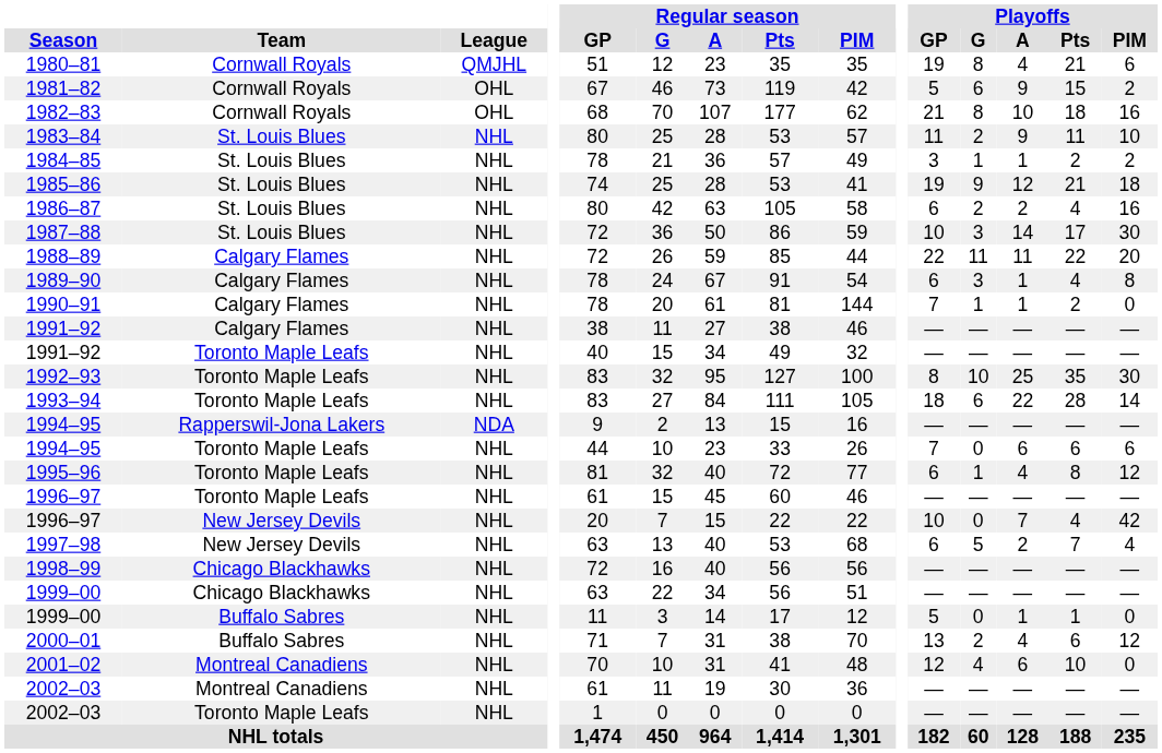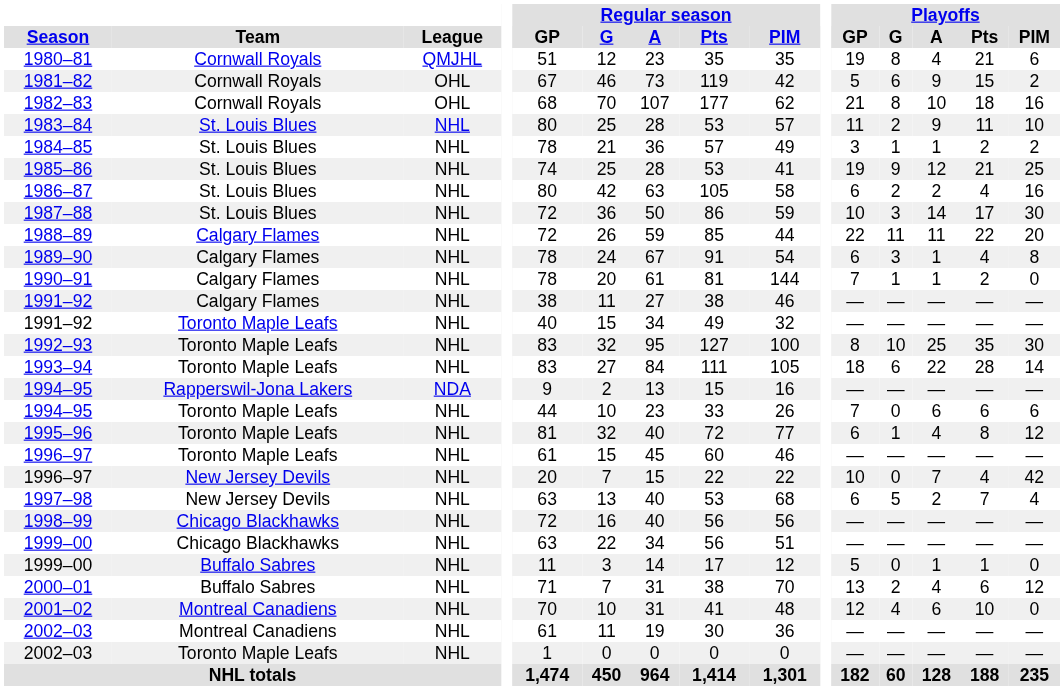 <table border="0" cellpadding="1" cellspacing="0" style="text-align:center; width:60em;">
 <tr bgcolor="#e0e0e0">
 <th colspan="3" bgcolor="#ffffff"> </th>
 <th rowspan="99" bgcolor="#ffffff"> </th>
 <th colspan="5"><a href='#'>Regular season</a></th>
 <th rowspan="99" bgcolor="#ffffff"> </th>
 <th colspan="5"><a href='#'>Playoffs</a></th>
 </tr>
 <tr bgcolor="#e0e0e0">
 <th><a href='#'>Season</a></th>
 <th>Team</th>
 <th>League</th>
 <th>GP</th>
 <th><a href='#'>G</a></th>
 <th><a href='#'>A</a></th>
 <th><a href='#'>Pts</a></th>
 <th><a href='#'>PIM</a></th>
 <th>GP</th>
 <th>G</th>
 <th>A</th>
 <th>Pts</th>
 <th>PIM</th>
 </tr>
 <tr>
 <td><a href='#'>1980–81</a></td>
 <td><a href='#'>Cornwall Royals</a></td>
 <td><a href='#'>QMJHL</a></td>
 <td>51</td>
 <td>12</td>
 <td>23</td>
 <td>35</td>
 <td>35</td>
 <td>19</td>
 <td>8</td>
 <td>4</td>
 <td>21</td>
 <td>6</td>
 </tr>
 <tr bgcolor="#f0f0f0">
 <td><a href='#'>1981–82</a></td>
 <td>Cornwall Royals</td>
 <td>OHL</td>
 <td>67</td>
 <td>46</td>
 <td>73</td>
 <td>119</td>
 <td>42</td>
 <td>5</td>
 <td>6</td>
 <td>9</td>
 <td>15</td>
 <td>2</td>
 </tr>
 <tr>
 <td><a href='#'>1982–83</a></td>
 <td>Cornwall Royals</td>
 <td>OHL</td>
 <td>68</td>
 <td>70</td>
 <td>107</td>
 <td>177</td>
 <td>62</td>
 <td>21</td>
 <td>8</td>
 <td>10</td>
 <td>18</td>
 <td>16</td>
 </tr>
 <tr bgcolor="#f0f0f0">
 <td><a href='#'>1983–84</a></td>
 <td><a href='#'>St. Louis Blues</a></td>
 <td><a href='#'>NHL</a></td>
 <td>80</td>
 <td>25</td>
 <td>28</td>
 <td>53</td>
 <td>57</td>
 <td>11</td>
 <td>2</td>
 <td>9</td>
 <td>11</td>
 <td>10</td>
 </tr>
 <tr>
 <td><a href='#'>1984–85</a></td>
 <td>St. Louis Blues</td>
 <td>NHL</td>
 <td>78</td>
 <td>21</td>
 <td>36</td>
 <td>57</td>
 <td>49</td>
 <td>3</td>
 <td>1</td>
 <td>1</td>
 <td>2</td>
 <td>2</td>
 </tr>
 <tr bgcolor="#f0f0f0">
 <td><a href='#'>1985–86</a></td>
 <td>St. Louis Blues</td>
 <td>NHL</td>
 <td>74</td>
 <td>25</td>
 <td>28</td>
 <td>53</td>
 <td>41</td>
 <td>19</td>
 <td>9</td>
 <td>12</td>
 <td>21</td>
-<td>18</td>
+<td>25</td>
 </tr>
 <tr>
 <td><a href='#'>1986–87</a></td>
 <td>St. Louis Blues</td>
 <td>NHL</td>
 <td>80</td>
 <td>42</td>
 <td>63</td>
 <td>105</td>
 <td>58</td>
 <td>6</td>
 <td>2</td>
 <td>2</td>
 <td>4</td>
 <td>16</td>
 </tr>
 <tr bgcolor="#f0f0f0">
 <td><a href='#'>1987–88</a></td>
 <td>St. Louis Blues</td>
 <td>NHL</td>
 <td>72</td>
 <td>36</td>
 <td>50</td>
 <td>86</td>
 <td>59</td>
 <td>10</td>
 <td>3</td>
 <td>14</td>
 <td>17</td>
 <td>30</td>
 </tr>
 <tr>
 <td><a href='#'>1988–89</a></td>
 <td><a href='#'>Calgary Flames</a></td>
 <td>NHL</td>
 <td>72</td>
 <td>26</td>
 <td>59</td>
 <td>85</td>
 <td>44</td>
 <td>22</td>
 <td>11</td>
 <td>11</td>
 <td>22</td>
 <td>20</td>
 </tr>
 <tr bgcolor="#f0f0f0">
 <td><a href='#'>1989–90</a></td>
 <td>Calgary Flames</td>
 <td>NHL</td>
 <td>78</td>
 <td>24</td>
 <td>67</td>
 <td>91</td>
 <td>54</td>
 <td>6</td>
 <td>3</td>
 <td>1</td>
 <td>4</td>
 <td>8</td>
 </tr>
 <tr>
 <td><a href='#'>1990–91</a></td>
 <td>Calgary Flames</td>
 <td>NHL</td>
 <td>78</td>
 <td>20</td>
 <td>61</td>
 <td>81</td>
 <td>144</td>
 <td>7</td>
 <td>1</td>
 <td>1</td>
 <td>2</td>
 <td>0</td>
 </tr>
 <tr bgcolor="#f0f0f0">
 <td><a href='#'>1991–92</a></td>
 <td>Calgary Flames</td>
 <td>NHL</td>
 <td>38</td>
 <td>11</td>
 <td>27</td>
 <td>38</td>
 <td>46</td>
 <td>—</td>
 <td>—</td>
 <td>—</td>
 <td>—</td>
 <td>—</td>
 </tr>
 <tr>
 <td>1991–92</td>
 <td><a href='#'>Toronto Maple Leafs</a></td>
 <td>NHL</td>
 <td>40</td>
 <td>15</td>
 <td>34</td>
 <td>49</td>
 <td>32</td>
 <td>—</td>
 <td>—</td>
 <td>—</td>
 <td>—</td>
 <td>—</td>
 </tr>
 <tr bgcolor="#f0f0f0">
 <td><a href='#'>1992–93</a></td>
 <td>Toronto Maple Leafs</td>
 <td>NHL</td>
 <td>83</td>
 <td>32</td>
 <td>95</td>
 <td>127</td>
 <td>100</td>
 <td>8</td>
 <td>10</td>
 <td>25</td>
 <td>35</td>
 <td>30</td>
 </tr>
 <tr>
 <td><a href='#'>1993–94</a></td>
 <td>Toronto Maple Leafs</td>
 <td>NHL</td>
 <td>83</td>
 <td>27</td>
 <td>84</td>
 <td>111</td>
 <td>105</td>
 <td>18</td>
 <td>6</td>
 <td>22</td>
 <td>28</td>
 <td>14</td>
 </tr>
 <tr bgcolor="#f0f0f0">
 <td><a href='#'>1994–95</a></td>
 <td><a href='#'>Rapperswil-Jona Lakers</a></td>
 <td><a href='#'>NDA</a></td>
 <td>9</td>
 <td>2</td>
 <td>13</td>
 <td>15</td>
 <td>16</td>
 <td>—</td>
 <td>—</td>
 <td>—</td>
 <td>—</td>
 <td>—</td>
 </tr>
 <tr>
 <td><a href='#'>1994–95</a></td>
 <td>Toronto Maple Leafs</td>
 <td>NHL</td>
 <td>44</td>
 <td>10</td>
 <td>23</td>
 <td>33</td>
 <td>26</td>
 <td>7</td>
 <td>0</td>
 <td>6</td>
 <td>6</td>
 <td>6</td>
 </tr>
 <tr bgcolor="#f0f0f0">
 <td><a href='#'>1995–96</a></td>
 <td>Toronto Maple Leafs</td>
 <td>NHL</td>
 <td>81</td>
 <td>32</td>
 <td>40</td>
 <td>72</td>
 <td>77</td>
 <td>6</td>
 <td>1</td>
 <td>4</td>
 <td>8</td>
 <td>12</td>
 </tr>
 <tr>
 <td><a href='#'>1996–97</a></td>
 <td>Toronto Maple Leafs</td>
 <td>NHL</td>
 <td>61</td>
 <td>15</td>
 <td>45</td>
 <td>60</td>
 <td>46</td>
 <td>—</td>
 <td>—</td>
 <td>—</td>
 <td>—</td>
 <td>—</td>
 </tr>
 <tr bgcolor="#f0f0f0">
 <td>1996–97</td>
 <td><a href='#'>New Jersey Devils</a></td>
 <td>NHL</td>
 <td>20</td>
 <td>7</td>
 <td>15</td>
 <td>22</td>
 <td>22</td>
 <td>10</td>
 <td>0</td>
 <td>7</td>
 <td>4</td>
 <td>42</td>
 </tr>
 <tr>
 <td><a href='#'>1997–98</a></td>
 <td>New Jersey Devils</td>
 <td>NHL</td>
 <td>63</td>
 <td>13</td>
 <td>40</td>
 <td>53</td>
 <td>68</td>
 <td>6</td>
 <td>5</td>
 <td>2</td>
 <td>7</td>
 <td>4</td>
 </tr>
 <tr bgcolor="#f0f0f0">
 <td><a href='#'>1998–99</a></td>
 <td><a href='#'>Chicago Blackhawks</a></td>
 <td>NHL</td>
 <td>72</td>
 <td>16</td>
 <td>40</td>
 <td>56</td>
 <td>56</td>
 <td>—</td>
 <td>—</td>
 <td>—</td>
 <td>—</td>
 <td>—</td>
 </tr>
 <tr>
 <td><a href='#'>1999–00</a></td>
 <td>Chicago Blackhawks</td>
 <td>NHL</td>
 <td>63</td>
 <td>22</td>
 <td>34</td>
 <td>56</td>
 <td>51</td>
 <td>—</td>
 <td>—</td>
 <td>—</td>
 <td>—</td>
 <td>—</td>
 </tr>
 <tr bgcolor="#f0f0f0">
 <td>1999–00</td>
 <td><a href='#'>Buffalo Sabres</a></td>
 <td>NHL</td>
 <td>11</td>
 <td>3</td>
 <td>14</td>
 <td>17</td>
 <td>12</td>
 <td>5</td>
 <td>0</td>
 <td>1</td>
 <td>1</td>
 <td>0</td>
 </tr>
 <tr>
 <td><a href='#'>2000–01</a></td>
 <td>Buffalo Sabres</td>
 <td>NHL</td>
 <td>71</td>
 <td>7</td>
 <td>31</td>
 <td>38</td>
 <td>70</td>
 <td>13</td>
 <td>2</td>
 <td>4</td>
 <td>6</td>
 <td>12</td>
 </tr>
 <tr bgcolor="#f0f0f0">
 <td><a href='#'>2001–02</a></td>
 <td><a href='#'>Montreal Canadiens</a></td>
 <td>NHL</td>
 <td>70</td>
 <td>10</td>
 <td>31</td>
 <td>41</td>
 <td>48</td>
 <td>12</td>
 <td>4</td>
 <td>6</td>
 <td>10</td>
 <td>0</td>
 </tr>
 <tr>
 <td><a href='#'>2002–03</a></td>
 <td>Montreal Canadiens</td>
 <td>NHL</td>
 <td>61</td>
 <td>11</td>
 <td>19</td>
 <td>30</td>
 <td>36</td>
 <td>—</td>
 <td>—</td>
 <td>—</td>
 <td>—</td>
 <td>—</td>
 </tr>
 <tr bgcolor="#f0f0f0">
 <td>2002–03</td>
 <td>Toronto Maple Leafs</td>
 <td>NHL</td>
 <td>1</td>
 <td>0</td>
 <td>0</td>
 <td>0</td>
 <td>0</td>
 <td>—</td>
 <td>—</td>
 <td>—</td>
 <td>—</td>
 <td>—</td>
 </tr>
 <tr bgcolor="#e0e0e0">
 <th colspan="3">NHL totals</th>
 <th>1,474</th>
 <th>450</th>
 <th>964</th>
 <th>1,414</th>
 <th>1,301</th>
 <th>182</th>
 <th>60</th>
 <th>128</th>
 <th>188</th>
 <th>235</th>
 </tr>
 </table>
